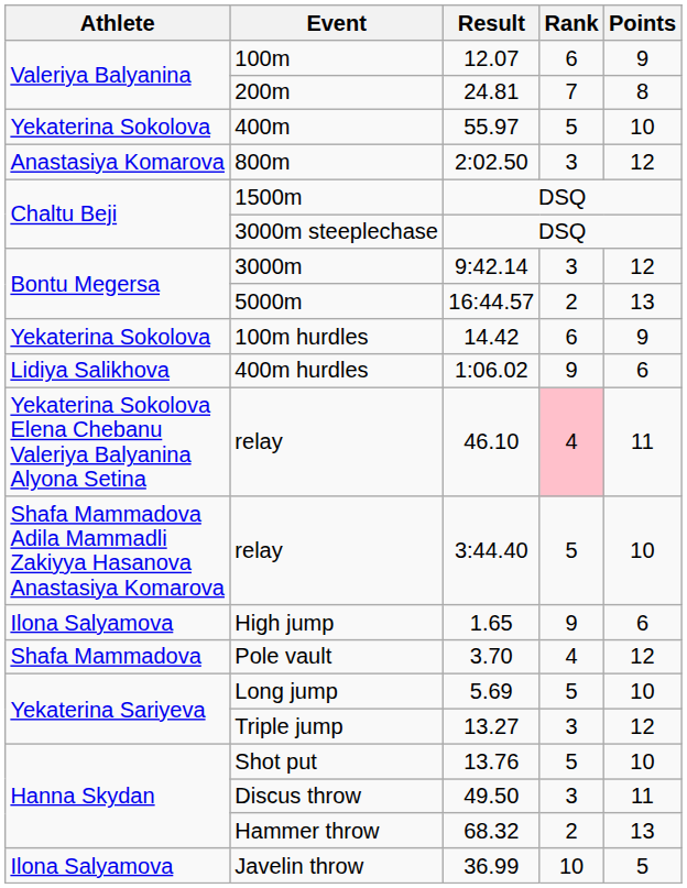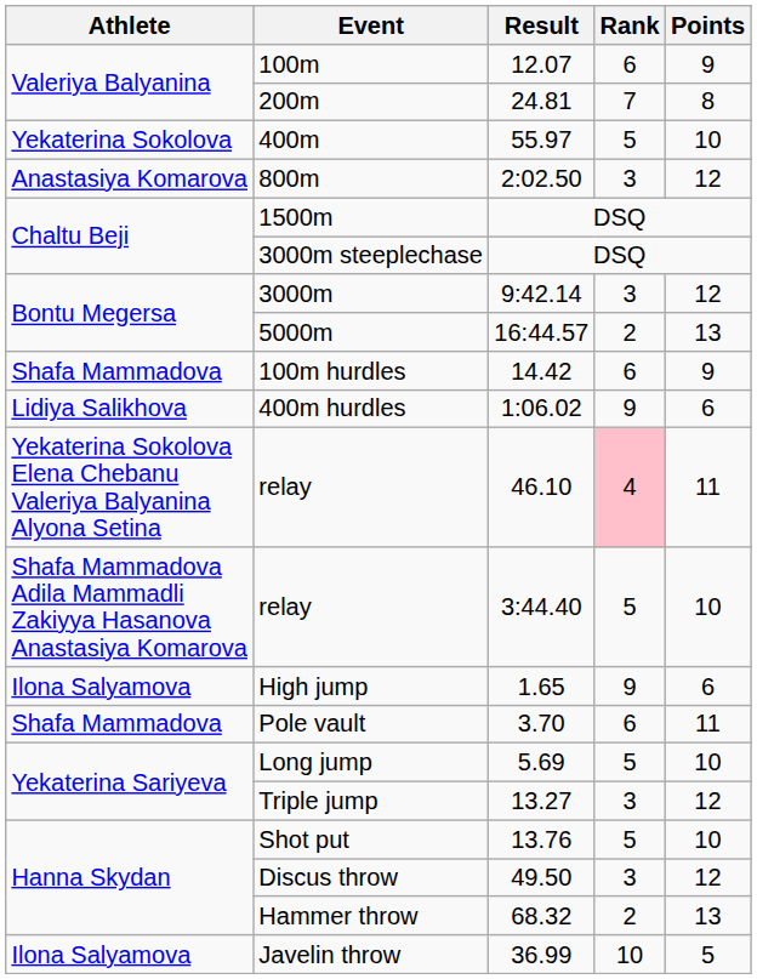 <table class=wikitable style="font-size:90%">
 <tr>
 <th>Athlete</th>
 <th>Event</th>
 <th>Result</th>
 <th>Rank</th>
 <th>Points</th>
 </tr>
 <tr align=center>
 <td align=left rowspan=2><a href='#'>Valeriya Balyanina</a></td>
 <td align=left>100m</td>
 <td>12.07</td>
 <td>6</td>
 <td>9</td>
 </tr>
 <tr align=center>
 <td align=left>200m</td>
 <td>24.81</td>
 <td>7</td>
 <td>8</td>
 </tr>
 <tr align=center>
 <td align=left><a href='#'>Yekaterina Sokolova</a></td>
 <td align=left>400m</td>
 <td>55.97</td>
 <td>5</td>
 <td>10</td>
 </tr>
 <tr align=center>
 <td align=left><a href='#'>Anastasiya Komarova</a></td>
 <td align=left>800m</td>
 <td>2:02.50</td>
 <td>3</td>
 <td>12</td>
 </tr>
 <tr align=center>
 <td align=left rowspan=2><a href='#'>Chaltu Beji</a></td>
 <td align=left>1500m</td>
 <td colspan=3>DSQ</td>
 </tr>
 <tr align=center>
 <td align=left>3000m steeplechase</td>
 <td colspan=3>DSQ</td>
 </tr>
 <tr align=center>
 <td align=left rowspan=2><a href='#'>Bontu Megersa</a></td>
 <td align=left>3000m</td>
 <td>9:42.14</td>
 <td>3</td>
 <td>12</td>
 </tr>
 <tr align=center>
 <td align=left>5000m</td>
 <td>16:44.57</td>
 <td>2</td>
 <td>13</td>
 </tr>
 <tr align=center>
-<td align=left><a href='#'>Yekaterina Sokolova</a></td>
+<td align=left><a href='#'>Shafa Mammadova</a></td>
 <td align=left>100m hurdles</td>
 <td>14.42</td>
 <td>6</td>
 <td>9</td>
 </tr>
 <tr align=center>
 <td align=left><a href='#'>Lidiya Salikhova</a></td>
 <td align=left>400m hurdles</td>
 <td>1:06.02</td>
 <td>9</td>
 <td>6</td>
 </tr>
 <tr align=center>
 <td align=left><a href='#'>Yekaterina Sokolova</a><br><a href='#'>Elena Chebanu</a><br><a href='#'>Valeriya Balyanina</a><br><a href='#'>Alyona Setina</a></td>
 <td align=left> relay</td>
 <td>46.10</td>
 <td style="background: pink;">4</td>
 <td>11</td>
 </tr>
 <tr align=center>
 <td align=left><a href='#'>Shafa Mammadova</a><br><a href='#'>Adila Mammadli</a><br><a href='#'>Zakiyya Hasanova</a><br><a href='#'>Anastasiya Komarova</a></td>
 <td align=left> relay</td>
 <td>3:44.40</td>
 <td>5</td>
 <td>10</td>
 </tr>
 <tr align=center>
 <td align=left><a href='#'>Ilona Salyamova</a></td>
 <td align=left>High jump</td>
 <td>1.65</td>
 <td>9</td>
 <td>6</td>
 </tr>
 <tr align=center>
 <td align=left><a href='#'>Shafa Mammadova</a></td>
 <td align=left>Pole vault</td>
 <td>3.70</td>
-<td>4</td>
-<td>12</td>
+<td>6</td>
+<td>11</td>
 </tr>
 <tr align=center>
 <td align=left rowspan=2><a href='#'>Yekaterina Sariyeva</a></td>
 <td align=left>Long jump</td>
 <td>5.69</td>
 <td>5</td>
 <td>10</td>
 </tr>
 <tr align=center>
 <td align=left>Triple jump</td>
 <td>13.27</td>
 <td>3</td>
 <td>12</td>
 </tr>
 <tr align=center>
 <td align=left rowspan=3><a href='#'>Hanna Skydan</a></td>
 <td align=left>Shot put</td>
 <td>13.76</td>
 <td>5</td>
 <td>10</td>
 </tr>
 <tr align=center>
 <td align=left>Discus throw</td>
 <td>49.50</td>
 <td>3</td>
-<td>11</td>
+<td>12</td>
 </tr>
 <tr align=center>
 <td align=left>Hammer throw</td>
 <td>68.32</td>
 <td>2</td>
 <td>13</td>
 </tr>
 <tr align=center>
 <td align=left><a href='#'>Ilona Salyamova</a></td>
 <td align=left>Javelin throw</td>
 <td>36.99</td>
 <td>10</td>
 <td>5</td>
 </tr>
 </table>
